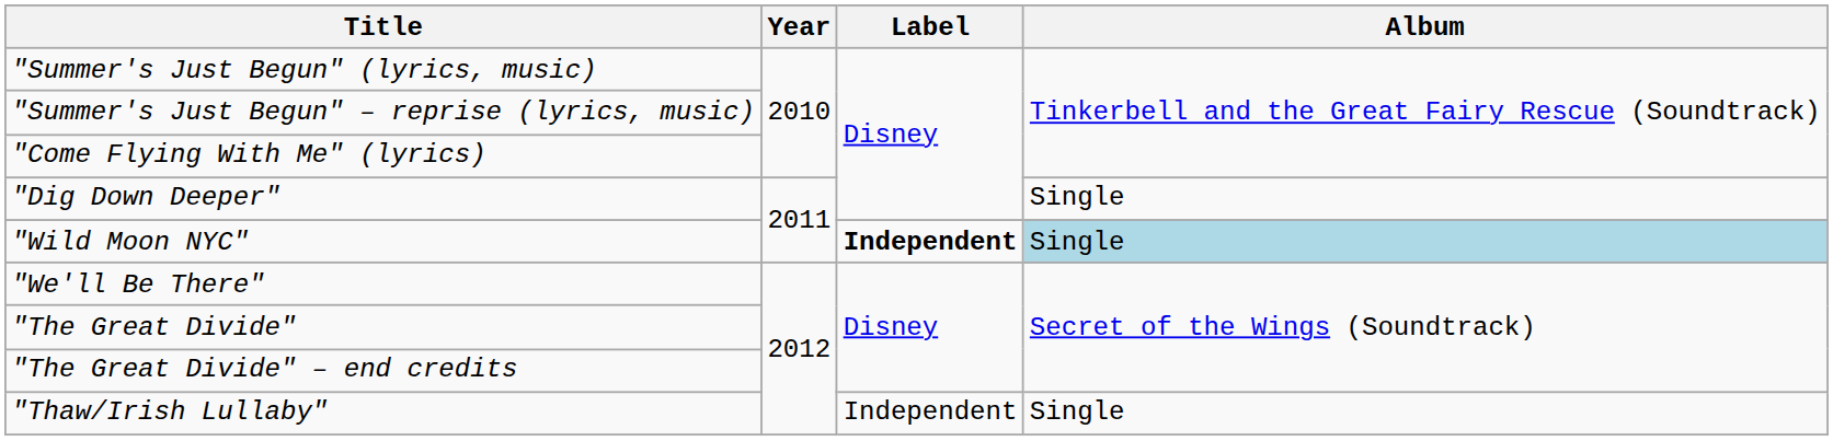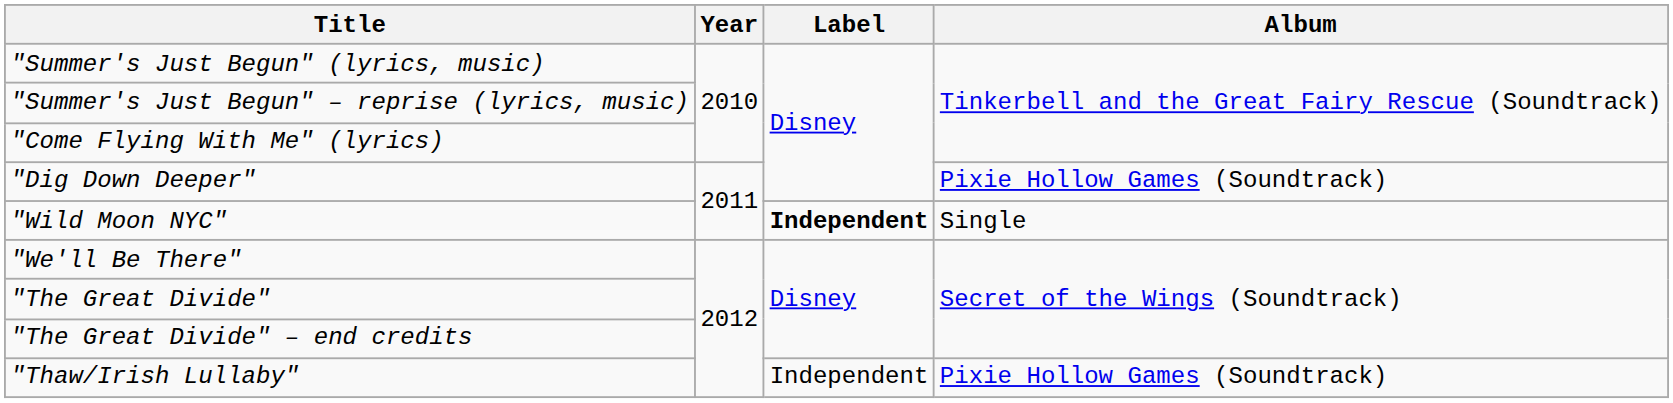 <table class="wikitable">
 <tr>
 <th>Title</th>
 <th>Year</th>
 <th>Label</th>
 <th>Album</th>
 </tr>
 <tr>
 <td><em>"Summer's Just Begun" (lyrics, music)</em></td>
 <td rowspan="3">2010</td>
 <td rowspan="4"><a href='#'>Disney</a></td>
 <td rowspan="3"><a href='#'>Tinkerbell and the Great Fairy Rescue</a> (Soundtrack)</td>
 </tr>
 <tr>
 <td><em>"Summer's Just Begun" – reprise (lyrics, music)</em></td>
 </tr>
 <tr>
 <td><em>"Come Flying With Me" (lyrics)</em></td>
 </tr>
 <tr>
 <td><em>"Dig Down Deeper"</em></td>
 <td rowspan="2">2011</td>
-<td>Single</td>
+<td><a href='#'>Pixie Hollow Games</a> (Soundtrack)</td>
 </tr>
 <tr>
 <td><em>"Wild Moon NYC"</em></td>
 <td><strong>Independent</strong></td>
-<td style="background: lightblue;">Single</td>
+<td>Single</td>
 </tr>
 <tr>
 <td><em>"We'll Be There"</em></td>
 <td rowspan="4">2012</td>
 <td rowspan="3"><a href='#'>Disney</a></td>
 <td rowspan="3"><a href='#'>Secret of the Wings</a> (Soundtrack)</td>
 </tr>
 <tr>
 <td><em>"The Great Divide"</em></td>
 </tr>
 <tr>
 <td><em>"The Great Divide" – end credits</em></td>
 </tr>
 <tr>
 <td><em>"Thaw/Irish Lullaby"</em></td>
 <td>Independent</td>
-<td>Single</td>
+<td><a href='#'>Pixie Hollow Games</a> (Soundtrack)</td>
 </tr>
 </table>
